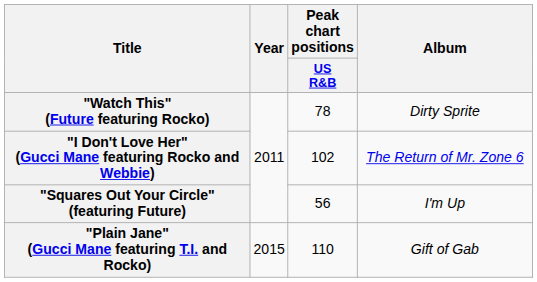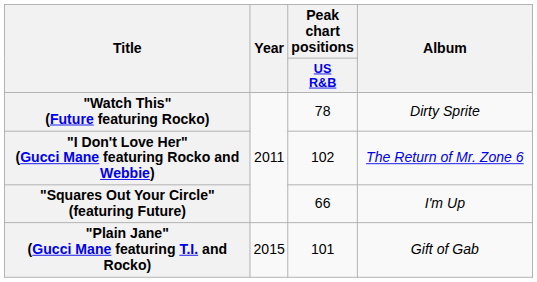 <table class="wikitable plainrowheaders" style="text-align:center;">
 <tr>
 <th scope="col" rowspan="2" style="width:17em;">Title</th>
 <th scope="col" rowspan="2">Year</th>
 <th scope="col">Peak chart positions</th>
 <th scope="col" rowspan="2" style="width:12em;">Album</th>
 </tr>
 <tr>
 <th scope="col" style="width:3em;font-size:90%;"><a href='#'>US<br>R&B</a><br></th>
 </tr>
 <tr>
 <th scope="row">"Watch This"<br><span>(<a href='#'>Future</a> featuring Rocko)</span></th>
 <td rowspan="3">2011</td>
 <td>78</td>
 <td><em>Dirty Sprite</em></td>
 </tr>
 <tr>
 <th scope="row">"I Don't Love Her"<br><span>(<a href='#'>Gucci Mane</a> featuring Rocko and <a href='#'>Webbie</a>)</span></th>
 <td>102</td>
 <td><em><a href='#'>The Return of Mr. Zone 6</a></em></td>
 </tr>
 <tr>
 <th scope="row">"Squares Out Your Circle"<br><span>(featuring Future)</span></th>
-<td>56</td>
+<td>66</td>
 <td><em>I'm Up</em></td>
 </tr>
 <tr>
 <th scope="row">"Plain Jane"<br><span>(<a href='#'>Gucci Mane</a> featuring <a href='#'>T.I.</a> and Rocko)</span></th>
 <td>2015</td>
-<td>110</td>
+<td>101</td>
 <td><em>Gift of Gab</em></td>
 </tr>
 </table>
